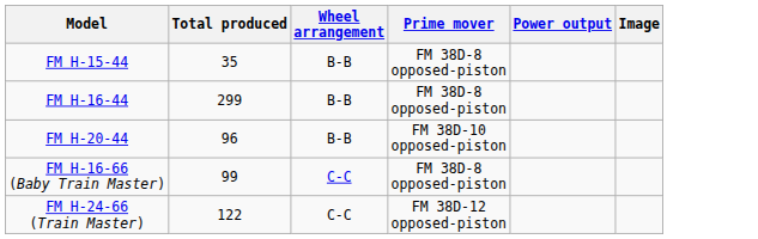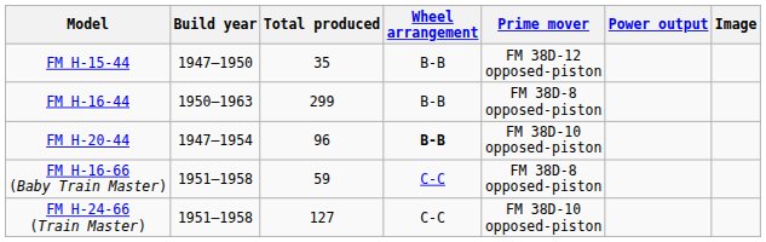 <table class="wikitable sortable">
 <tr>
 <th>Model</th>
+<th>Build year</th>
 <th>Total produced</th>
 <th><a href='#'>Wheel<br>arrangement</a></th>
 <th><a href='#'>Prime mover</a></th>
 <th><a href='#'>Power output</a></th>
 <th class="unsortable">Image</th>
 </tr>
 <tr style=text-align:center>
 <td><a href='#'>FM H-15-44</a></td>
+<td>1947–1950</td>
 <td>35</td>
 <td>B-B</td>
-<td>FM 38D-8<br>opposed-piston</td>
+<td>FM 38D-12<br>opposed-piston</td>
 <td></td>
 <td></td>
 </tr>
 <tr style=text-align:center>
 <td><a href='#'>FM H-16-44</a></td>
+<td>1950–1963</td>
 <td>299</td>
 <td>B-B</td>
 <td>FM 38D-8<br>opposed-piston</td>
 <td></td>
 <td></td>
 </tr>
 <tr style=text-align:center>
 <td><a href='#'>FM H-20-44</a></td>
+<td>1947–1954</td>
 <td>96</td>
-<td>B-B</td>
+<td><strong>B-B</strong></td>
 <td>FM 38D-10<br>opposed-piston</td>
 <td></td>
 <td></td>
 </tr>
 <tr style=text-align:center>
 <td><a href='#'>FM H-16-66</a><br>(<em>Baby Train Master</em>)</td>
-<td>99</td>
+<td>1951–1958</td>
+<td>59</td>
 <td><a href='#'>C-C</a></td>
 <td>FM 38D-8<br>opposed-piston</td>
 <td></td>
 <td></td>
 </tr>
 <tr style=text-align:center>
 <td><a href='#'>FM H-24-66</a><br>(<em>Train Master</em>)</td>
-<td>122</td>
+<td>1951–1958</td>
+<td>127</td>
 <td>C-C</td>
-<td>FM 38D-12<br>opposed-piston</td>
+<td>FM 38D-10<br>opposed-piston</td>
 <td></td>
 <td></td>
 </tr>
 </table>
